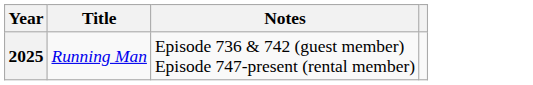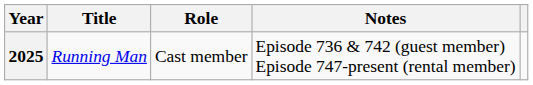 <table class="wikitable plainrowheaders sortable">
 <tr>
 <th scope="col">Year</th>
 <th scope="col">Title</th>
+<th scope="col">Role</th>
 <th scope="col">Notes</th>
 <th scope="col" class="unsortable"></th>
 </tr>
 <tr>
 <th scope="row">2025</th>
 <td><em><a href='#'>Running Man</a></em></td>
+<td>Cast member</td>
 <td>Episode 736 & 742 (guest member)<br>Episode 747-present (rental member)</td>
 <td style="text-align:center"></td>
 </tr>
 </table>
